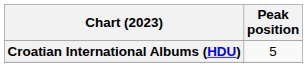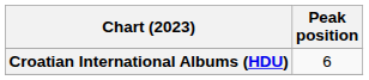 <table class="wikitable sortable plainrowheaders" style="text-align:center">
 <tr>
 <th scope="col">Chart (2023)</th>
 <th scope="col">Peak<br>position</th>
 </tr>
 <tr>
 </tr>
 <tr>
 </tr>
 <tr>
 </tr>
 <tr>
 <th scope="row">Croatian International Albums (<a href='#'>HDU</a>)</th>
-<td>5</td>
+<td>6</td>
 </tr>
 <tr>
 </tr>
 <tr>
 </tr>
 <tr>
 </tr>
 <tr>
 </tr>
 <tr>
 </tr>
 <tr>
 </tr>
 <tr>
 </tr>
 <tr>
 </tr>
 <tr>
 </tr>
 </table>
